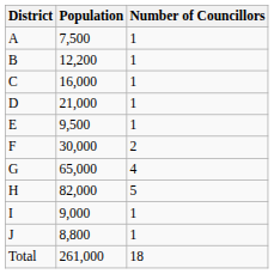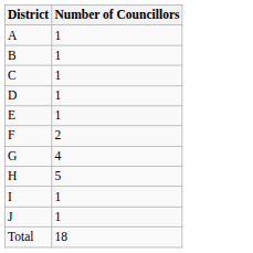 <table class="wikitable">
 <tr>
 <th>District</th>
-<th>Population</th>
 <th>Number of Councillors</th>
 </tr>
 <tr>
 <td>A</td>
-<td>7,500</td>
 <td>1</td>
 </tr>
 <tr>
 <td>B</td>
-<td>12,200</td>
 <td>1</td>
 </tr>
 <tr>
 <td>C</td>
-<td>16,000</td>
 <td>1</td>
 </tr>
 <tr>
 <td>D</td>
-<td>21,000</td>
 <td>1</td>
 </tr>
 <tr>
 <td>E</td>
-<td>9,500</td>
 <td>1</td>
 </tr>
 <tr>
 <td>F</td>
-<td>30,000</td>
 <td>2</td>
 </tr>
 <tr>
 <td>G</td>
-<td>65,000</td>
 <td>4</td>
 </tr>
 <tr>
 <td>H</td>
-<td>82,000</td>
 <td>5</td>
 </tr>
 <tr>
 <td>I</td>
-<td>9,000</td>
 <td>1</td>
 </tr>
 <tr>
 <td>J</td>
-<td>8,800</td>
 <td>1</td>
 </tr>
 <tr>
 <td>Total</td>
-<td>261,000</td>
 <td>18</td>
 </tr>
 </table>
